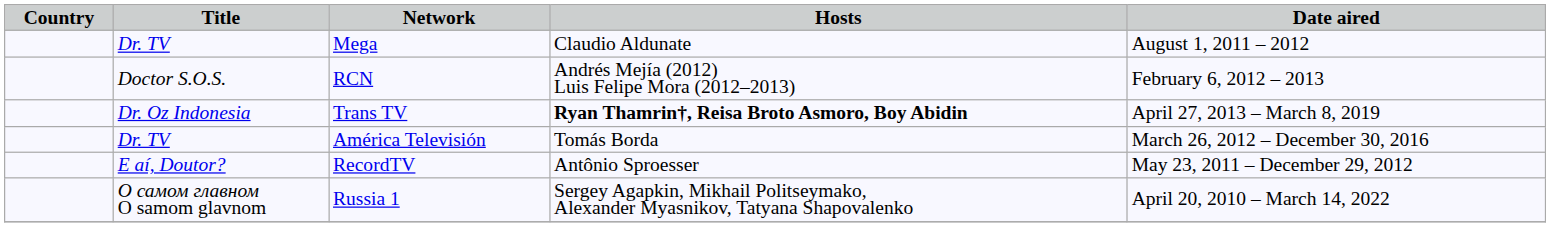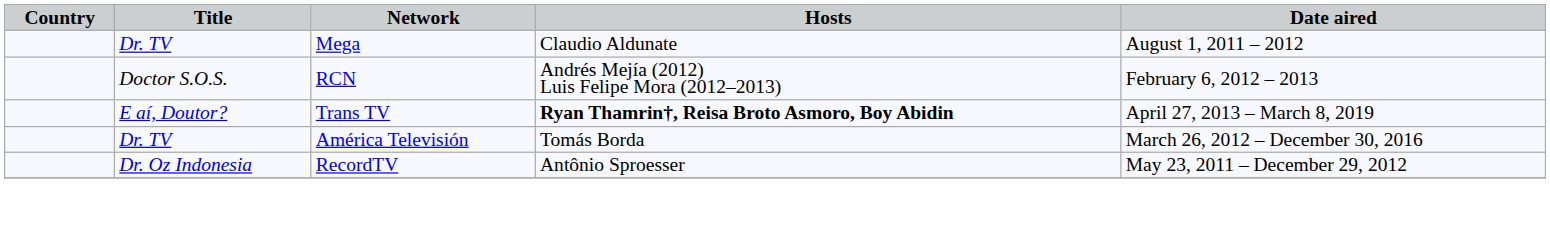 <table class="wikitable" style="text-align:left; font-size:100%; line-height:14px; background:#F8F8FF; width:100%;">
 <tr>
 <th scope="col" style="background-color:#cccfcf;">Country</th>
 <th scope="col" style="background-color:#cccfcf;">Title</th>
 <th scope="col" style="background-color:#cccfcf;">Network</th>
 <th scope="col" style="background-color:#cccfcf;">Hosts</th>
 <th scope="col" style="background-color:#cccfcf;">Date aired</th>
 </tr>
 <tr>
 <td></td>
 <td><em><a href='#'>Dr. TV</a></em></td>
 <td><a href='#'>Mega</a></td>
 <td>Claudio Aldunate</td>
 <td>August 1, 2011 – 2012</td>
 </tr>
 <tr>
 <td></td>
 <td><em>Doctor S.O.S.</em></td>
 <td><a href='#'>RCN</a></td>
 <td>Andrés Mejía (2012)<br>Luis Felipe Mora (2012–2013)</td>
 <td>February 6, 2012 – 2013</td>
 </tr>
 <tr>
 <td></td>
-<td><em><a href='#'>Dr. Oz Indonesia</a></em></td>
+<td><em><a href='#'>E aí, Doutor?</a></em></td>
 <td><a href='#'>Trans TV</a></td>
 <td><strong>Ryan Thamrin†, Reisa Broto Asmoro, Boy Abidin</strong></td>
 <td>April 27, 2013 – March 8, 2019</td>
 </tr>
 <tr>
 <td></td>
 <td><em><a href='#'>Dr. TV</a></em></td>
 <td><a href='#'>América Televisión</a></td>
 <td>Tomás Borda</td>
 <td>March 26, 2012 – December 30, 2016</td>
 </tr>
 <tr>
 <td></td>
-<td><em><a href='#'>E aí, Doutor?</a></em></td>
+<td><em><a href='#'>Dr. Oz Indonesia</a></em></td>
 <td><a href='#'>RecordTV</a></td>
 <td>Antônio Sproesser</td>
 <td>May 23, 2011 – December 29, 2012</td>
 </tr>
 <tr>
-<td></td>
-<td><em>О самом главном</em><br>O samom glavnom</td>
-<td><a href='#'>Russia 1</a></td>
-<td>Sergey Agapkin, Mikhail Politseymako,<br>Alexander Myasnikov, Tatyana Shapovalenko</td>
-<td>April 20, 2010 – March 14, 2022</td>
-</tr>
-<tr>
 </tr>
 </table>
